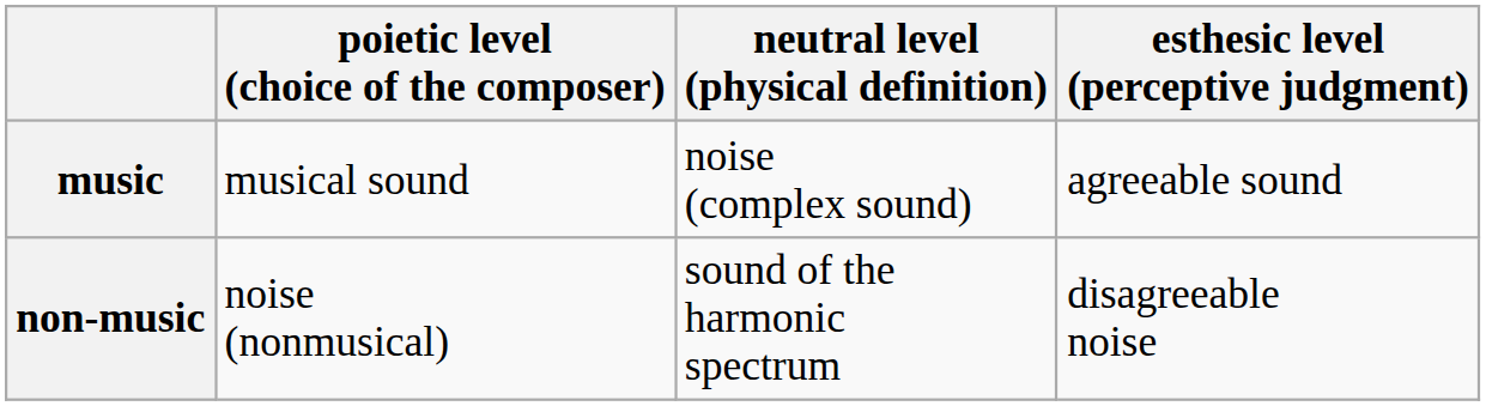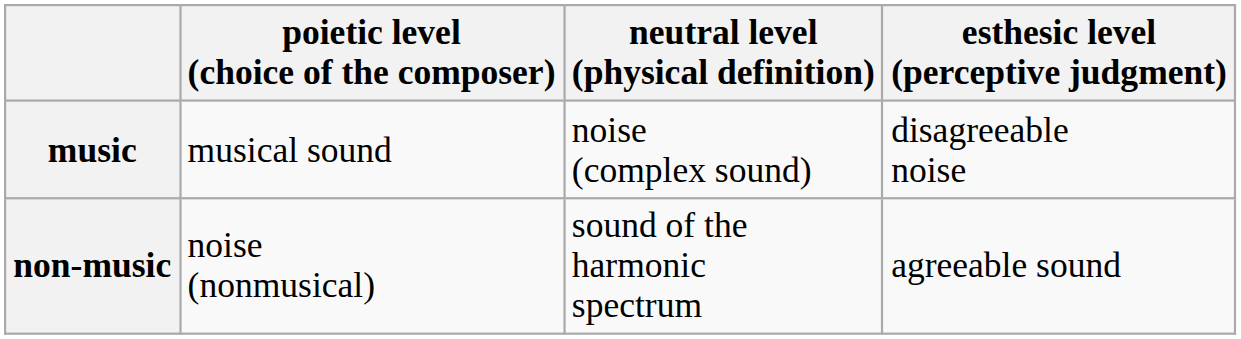 <table class="wikitable">
 <tr>
 <th></th>
 <th>poietic level<br>(choice of the composer)</th>
 <th>neutral level<br>(physical definition)</th>
 <th>esthesic level<br>(perceptive judgment)</th>
 </tr>
 <tr>
 <th>music</th>
 <td>musical sound</td>
 <td>noise<br>(complex sound)</td>
-<td>agreeable sound</td>
+<td>disagreeable<br>noise</td>
 </tr>
 <tr>
 <th>non-music</th>
 <td>noise<br>(nonmusical)</td>
 <td>sound of the<br>harmonic<br>spectrum</td>
-<td>disagreeable<br>noise</td>
+<td>agreeable sound</td>
 </tr>
 </table>
